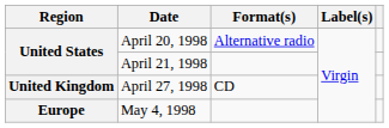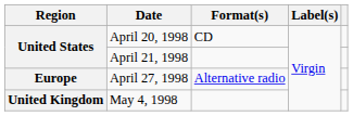 <table class="wikitable plainrowheaders">
 <tr>
 <th scope="col">Region</th>
 <th scope="col">Date</th>
 <th scope="col">Format(s)</th>
 <th scope="col">Label(s)</th>
 <th scope="col"></th>
 </tr>
 <tr>
 <th scope="row" rowspan="2">United States</th>
 <td>April 20, 1998</td>
-<td><a href='#'>Alternative radio</a></td>
+<td>CD</td>
 <td rowspan="4"><a href='#'>Virgin</a></td>
 <td></td>
 </tr>
 <tr>
 <td>April 21, 1998</td>
 <td></td>
 <td></td>
 </tr>
 <tr>
-<th scope="row">United Kingdom</th>
+<th scope="row">Europe</th>
 <td>April 27, 1998</td>
-<td>CD</td>
+<td><a href='#'>Alternative radio</a></td>
 <td></td>
 </tr>
 <tr>
-<th scope="row">Europe</th>
+<th scope="row">United Kingdom</th>
 <td>May 4, 1998</td>
 <td></td>
 <td></td>
 </tr>
 </table>
